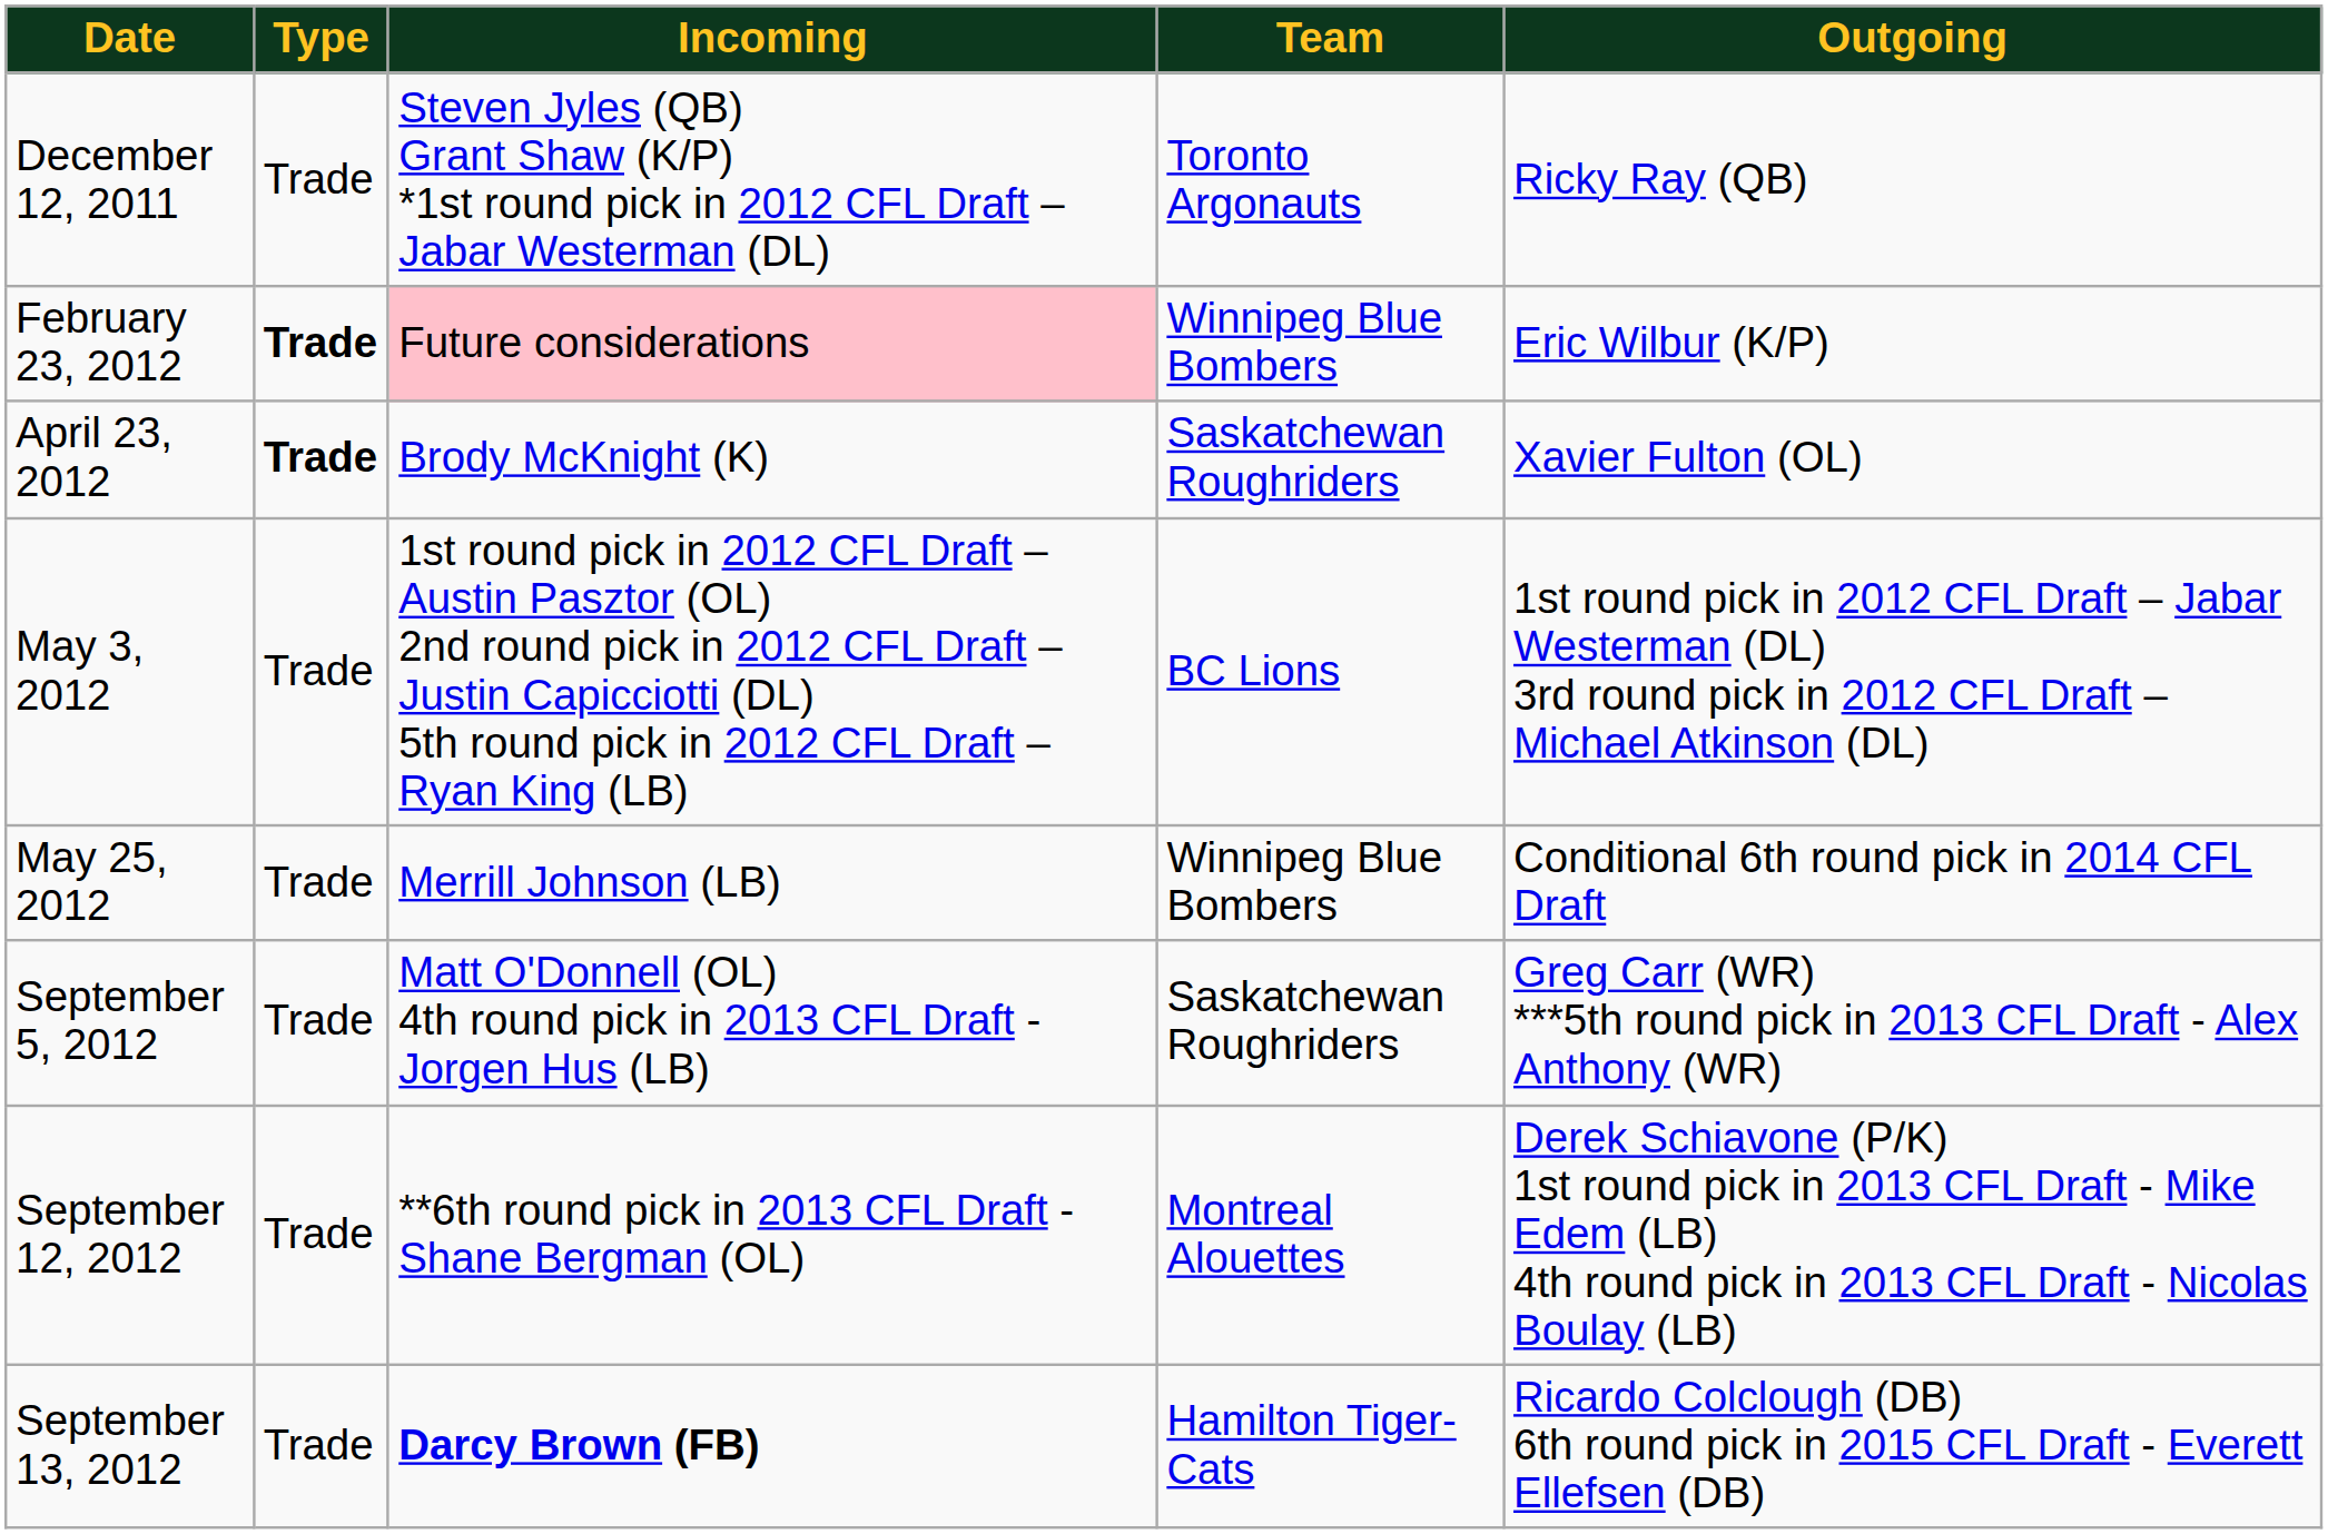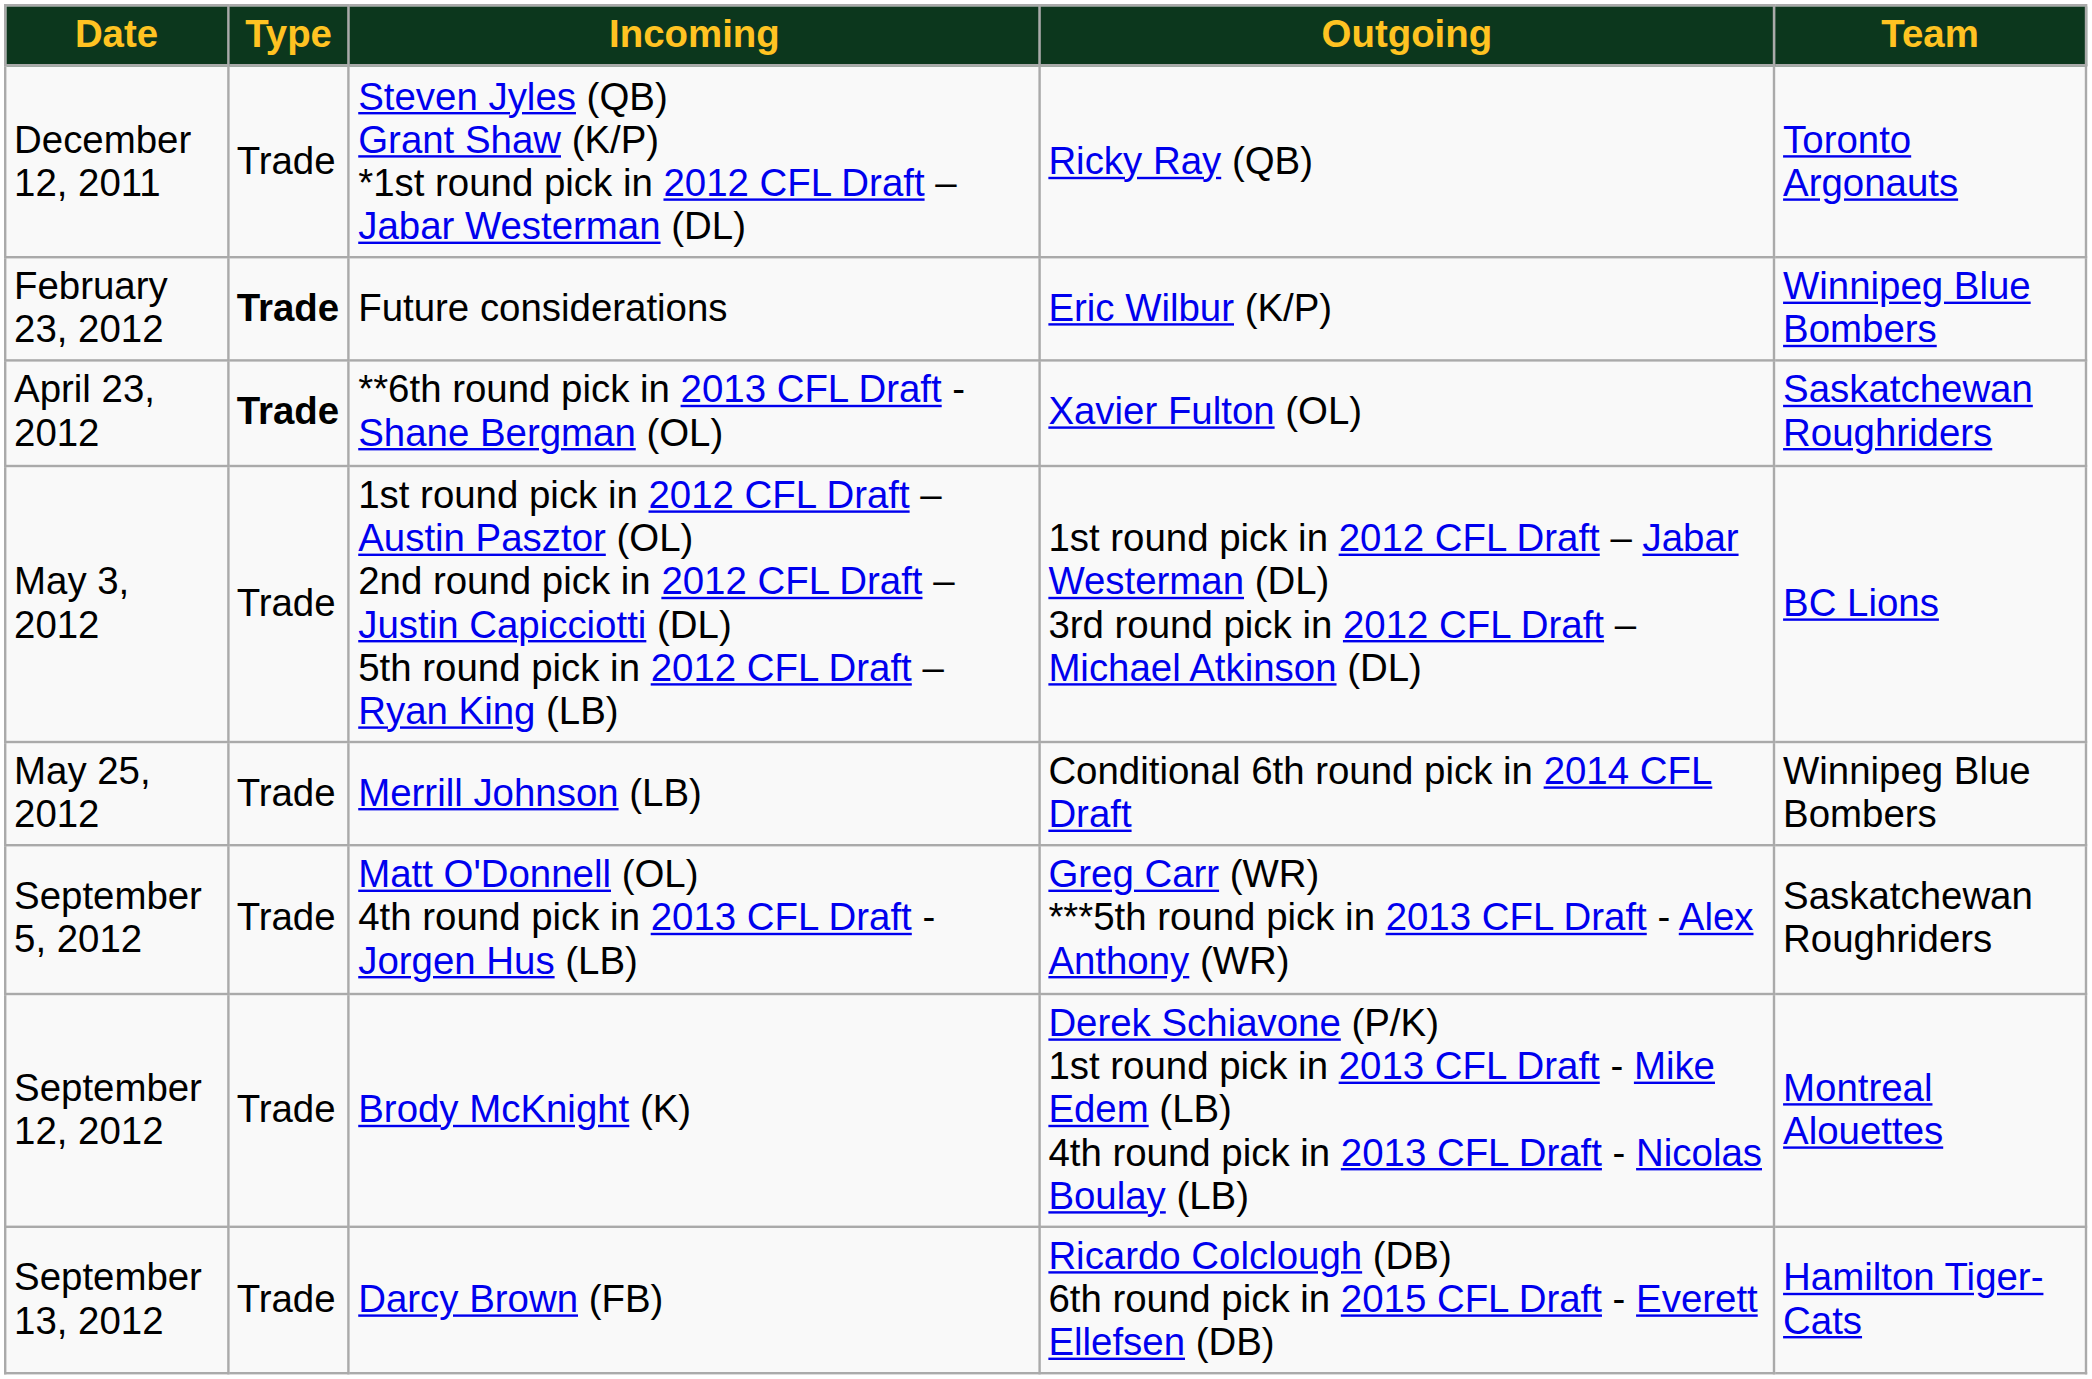 <table class="wikitable">
 <tr>
 <th style="background:#0c371d; color:#ffc322; width:10%;">Date</th>
 <th style="background:#0c371d; color:#ffc322; width:1%;">Type</th>
 <th style="background:#0c371d; color:#ffc322; width:31%;">Incoming</th>
+<th style="background:#0c371d; color:#ffc322; width:33%;">Outgoing</th>
 <th style="background:#0c371d; color:#ffc322; width:14%;">Team</th>
-<th style="background:#0c371d; color:#ffc322; width:33%;">Outgoing</th>
 </tr>
 <tr>
 <td>December 12, 2011</td>
 <td>Trade</td>
 <td><a href='#'>Steven Jyles</a> (QB)<br><a href='#'>Grant Shaw</a> (K/P)<br>*1st round pick in <a href='#'>2012 CFL Draft</a> – <a href='#'>Jabar Westerman</a> (DL)</td>
+<td><a href='#'>Ricky Ray</a> (QB)</td>
 <td><a href='#'>Toronto Argonauts</a></td>
-<td><a href='#'>Ricky Ray</a> (QB)</td>
 </tr>
 <tr>
 <td>February 23, 2012</td>
 <td><strong>Trade</strong></td>
-<td style="background: pink;">Future considerations</td>
+<td>Future considerations</td>
+<td><a href='#'>Eric Wilbur</a> (K/P)</td>
 <td><a href='#'>Winnipeg Blue Bombers</a></td>
-<td><a href='#'>Eric Wilbur</a> (K/P)</td>
 </tr>
 <tr>
 <td>April 23, 2012</td>
 <td><strong>Trade</strong></td>
-<td><a href='#'>Brody McKnight</a> (K)</td>
+<td>**6th round pick in <a href='#'>2013 CFL Draft</a> - <a href='#'>Shane Bergman</a> (OL)</td>
+<td><a href='#'>Xavier Fulton</a> (OL)</td>
 <td><a href='#'>Saskatchewan Roughriders</a></td>
-<td><a href='#'>Xavier Fulton</a> (OL)</td>
 </tr>
 <tr>
 <td>May 3, 2012</td>
 <td>Trade</td>
 <td>1st round pick in <a href='#'>2012 CFL Draft</a> – <a href='#'>Austin Pasztor</a> (OL)<br>2nd round pick in <a href='#'>2012 CFL Draft</a> – <a href='#'>Justin Capicciotti</a> (DL)<br>5th round pick in <a href='#'>2012 CFL Draft</a> – <a href='#'>Ryan King</a> (LB)</td>
+<td>1st round pick in <a href='#'>2012 CFL Draft</a> – <a href='#'>Jabar Westerman</a> (DL)<br>3rd round pick in <a href='#'>2012 CFL Draft</a> – <a href='#'>Michael Atkinson</a> (DL)</td>
 <td><a href='#'>BC Lions</a></td>
-<td>1st round pick in <a href='#'>2012 CFL Draft</a> – <a href='#'>Jabar Westerman</a> (DL)<br>3rd round pick in <a href='#'>2012 CFL Draft</a> – <a href='#'>Michael Atkinson</a> (DL)</td>
 </tr>
 <tr>
 <td>May 25, 2012</td>
 <td>Trade</td>
 <td><a href='#'>Merrill Johnson</a> (LB)</td>
+<td>Conditional 6th round pick in <a href='#'>2014 CFL Draft</a></td>
 <td>Winnipeg Blue Bombers</td>
-<td>Conditional 6th round pick in <a href='#'>2014 CFL Draft</a></td>
 </tr>
 <tr>
 <td>September 5, 2012</td>
 <td>Trade</td>
 <td><a href='#'>Matt O'Donnell</a> (OL)<br>4th round pick in <a href='#'>2013 CFL Draft</a> - <a href='#'>Jorgen Hus</a> (LB)</td>
+<td><a href='#'>Greg Carr</a> (WR)<br>***5th round pick in <a href='#'>2013 CFL Draft</a> - <a href='#'>Alex Anthony</a> (WR)</td>
 <td>Saskatchewan Roughriders</td>
-<td><a href='#'>Greg Carr</a> (WR)<br>***5th round pick in <a href='#'>2013 CFL Draft</a> - <a href='#'>Alex Anthony</a> (WR)</td>
 </tr>
 <tr>
 <td>September 12, 2012</td>
 <td>Trade</td>
-<td>**6th round pick in <a href='#'>2013 CFL Draft</a> - <a href='#'>Shane Bergman</a> (OL)</td>
+<td><a href='#'>Brody McKnight</a> (K)</td>
+<td><a href='#'>Derek Schiavone</a> (P/K)<br>1st round pick in <a href='#'>2013 CFL Draft</a> - <a href='#'>Mike Edem</a> (LB)<br>4th round pick in <a href='#'>2013 CFL Draft</a> - <a href='#'>Nicolas Boulay</a> (LB)</td>
 <td><a href='#'>Montreal Alouettes</a></td>
-<td><a href='#'>Derek Schiavone</a> (P/K)<br>1st round pick in <a href='#'>2013 CFL Draft</a> - <a href='#'>Mike Edem</a> (LB)<br>4th round pick in <a href='#'>2013 CFL Draft</a> - <a href='#'>Nicolas Boulay</a> (LB)</td>
 </tr>
 <tr>
 <td>September 13, 2012</td>
 <td>Trade</td>
-<td><strong><a href='#'>Darcy Brown</a> (FB)</strong></td>
+<td><a href='#'>Darcy Brown</a> (FB)</td>
+<td><a href='#'>Ricardo Colclough</a> (DB)<br>6th round pick in <a href='#'>2015 CFL Draft</a> - <a href='#'>Everett Ellefsen</a> (DB)</td>
 <td><a href='#'>Hamilton Tiger-Cats</a></td>
-<td><a href='#'>Ricardo Colclough</a> (DB)<br>6th round pick in <a href='#'>2015 CFL Draft</a> - <a href='#'>Everett Ellefsen</a> (DB)</td>
 </tr>
 </table>
